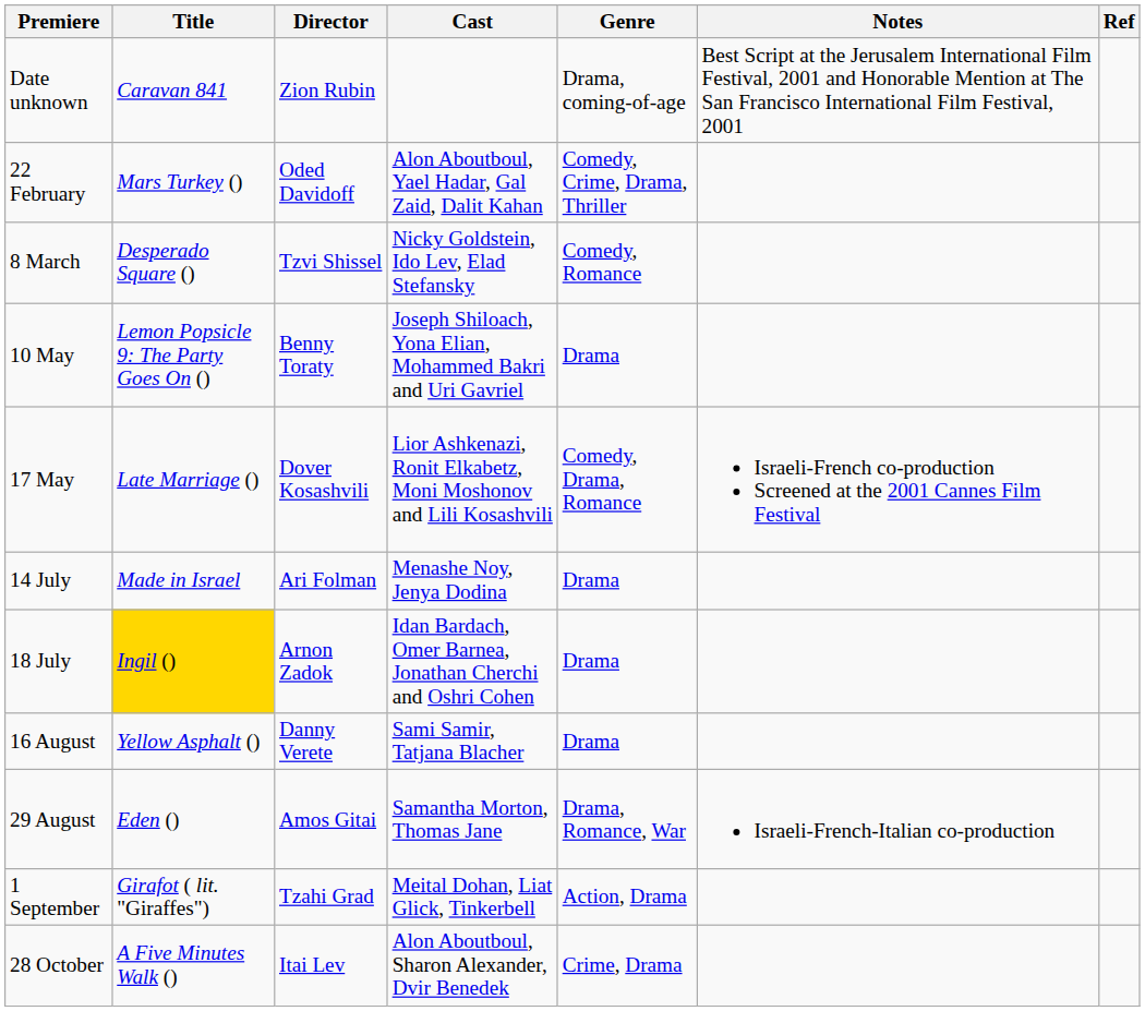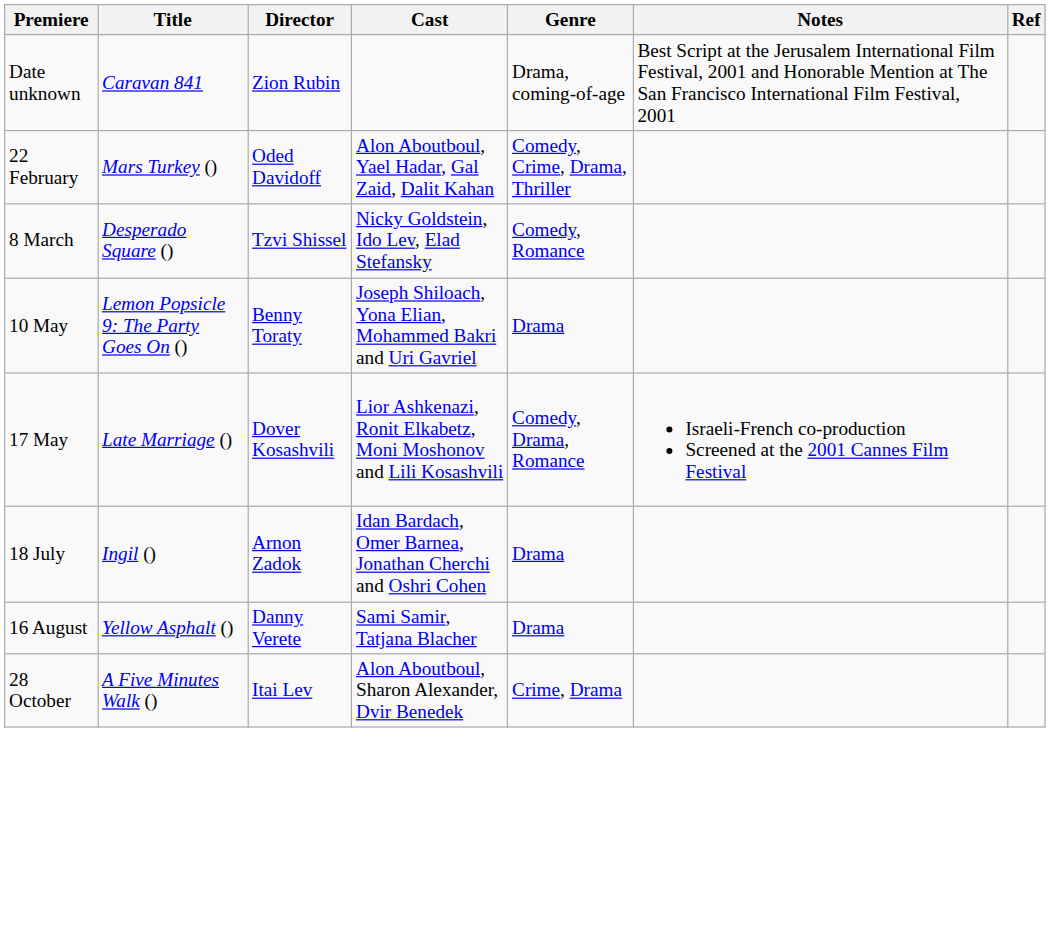 <table class="wikitable">
 <tr>
 <th>Premiere</th>
 <th>Title</th>
 <th>Director</th>
 <th width=15%>Cast</th>
 <th>Genre</th>
 <th>Notes</th>
 <th>Ref</th>
 </tr>
 <tr>
 <td>Date unknown</td>
 <td><em><a href='#'>Caravan 841</a></em></td>
 <td><a href='#'>Zion Rubin</a></td>
 <td></td>
 <td>Drama, coming-of-age</td>
 <td>Best Script at the Jerusalem International Film Festival, 2001 and Honorable Mention at The San Francisco International Film Festival, 2001</td>
 <td></td>
 </tr>
 <tr>
 <td>22 February</td>
 <td><em><a href='#'>Mars Turkey</a></em> ()</td>
 <td><a href='#'>Oded Davidoff</a></td>
 <td><a href='#'>Alon Aboutboul</a>, <a href='#'>Yael Hadar</a>, <a href='#'>Gal Zaid</a>, <a href='#'>Dalit Kahan</a></td>
 <td><a href='#'>Comedy</a>, <a href='#'>Crime</a>, <a href='#'>Drama</a>, <a href='#'>Thriller</a></td>
 <td></td>
 <td></td>
 </tr>
 <tr>
 <td>8 March</td>
 <td><em><a href='#'>Desperado Square</a></em> ()</td>
 <td><a href='#'>Tzvi Shissel</a></td>
 <td><a href='#'>Nicky Goldstein</a>, <a href='#'>Ido Lev</a>, <a href='#'>Elad Stefansky</a></td>
 <td><a href='#'>Comedy</a>, <a href='#'>Romance</a></td>
 <td></td>
 <td></td>
 </tr>
 <tr>
 <td>10 May</td>
 <td><em><a href='#'>Lemon Popsicle 9: The Party Goes On</a></em> ()</td>
 <td><a href='#'>Benny Toraty</a></td>
 <td><a href='#'>Joseph Shiloach</a>, <a href='#'>Yona Elian</a>, <a href='#'>Mohammed Bakri</a> and <a href='#'>Uri Gavriel</a></td>
 <td><a href='#'>Drama</a></td>
 <td></td>
 <td></td>
 </tr>
 <tr>
 <td>17 May</td>
 <td><em><a href='#'>Late Marriage</a></em> ()</td>
 <td><a href='#'>Dover Kosashvili</a></td>
 <td><a href='#'>Lior Ashkenazi</a>, <a href='#'>Ronit Elkabetz</a>, <a href='#'>Moni Moshonov</a> and <a href='#'>Lili Kosashvili</a></td>
 <td><a href='#'>Comedy</a>, <a href='#'>Drama</a>, <a href='#'>Romance</a></td>
 <td><br><ul><li>Israeli-French co-production</li><li>Screened at the <a href='#'>2001 Cannes Film Festival</a></li></ul></td>
 <td></td>
 </tr>
 <tr>
-<td>14 July</td>
-<td><em><a href='#'>Made in Israel</a></em></td>
-<td><a href='#'>Ari Folman</a></td>
-<td><a href='#'>Menashe Noy</a>, <a href='#'>Jenya Dodina</a></td>
-<td><a href='#'>Drama</a></td>
-<td></td>
-<td></td>
-</tr>
-<tr>
 <td>18 July</td>
-<td style="background: gold;"><em><a href='#'>Ingil</a></em> ()</td>
+<td><em><a href='#'>Ingil</a></em> ()</td>
 <td><a href='#'>Arnon Zadok</a></td>
 <td><a href='#'>Idan Bardach</a>, <a href='#'>Omer Barnea</a>, <a href='#'>Jonathan Cherchi</a> and <a href='#'>Oshri Cohen</a></td>
 <td><a href='#'>Drama</a></td>
 <td></td>
 <td></td>
 </tr>
 <tr>
 <td>16 August</td>
 <td><em><a href='#'>Yellow Asphalt</a></em> ()</td>
 <td><a href='#'>Danny Verete</a></td>
 <td><a href='#'>Sami Samir</a>, <a href='#'>Tatjana Blacher</a></td>
 <td><a href='#'>Drama</a></td>
 <td></td>
 <td></td>
 </tr>
 <tr>
-<td>29 August</td>
-<td><em><a href='#'>Eden</a></em> ()</td>
-<td><a href='#'>Amos Gitai</a></td>
-<td><a href='#'>Samantha Morton</a>, <a href='#'>Thomas Jane</a></td>
-<td><a href='#'>Drama</a>, <a href='#'>Romance</a>, <a href='#'>War</a></td>
-<td><br><ul><li>Israeli-French-Italian co-production</li></ul></td>
-<td></td>
-</tr>
-<tr>
-<td>1 September</td>
-<td><em><a href='#'>Girafot</a></em> ( <em>lit.</em> "Giraffes")</td>
-<td><a href='#'>Tzahi Grad</a></td>
-<td><a href='#'>Meital Dohan</a>, <a href='#'>Liat Glick</a>, <a href='#'>Tinkerbell</a></td>
-<td><a href='#'>Action</a>, <a href='#'>Drama</a></td>
-<td></td>
-<td></td>
-</tr>
-<tr>
 <td>28 October</td>
 <td><em><a href='#'>A Five Minutes Walk</a></em> ()</td>
 <td><a href='#'>Itai Lev</a></td>
 <td><a href='#'>Alon Aboutboul</a>, Sharon Alexander, <a href='#'>Dvir Benedek</a></td>
 <td><a href='#'>Crime</a>, <a href='#'>Drama</a></td>
 <td></td>
 <td></td>
 </tr>
 </table>
